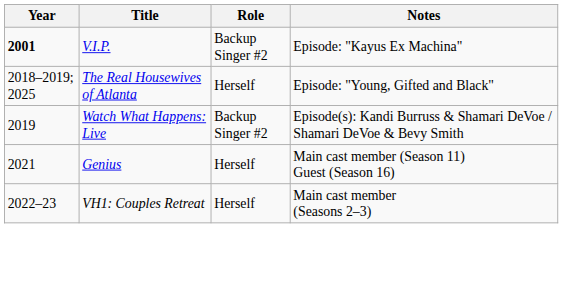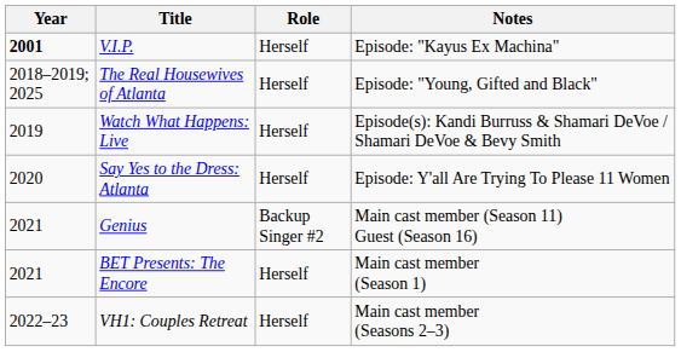 <table class="wikitable" style="font-size: 95%;">
 <tr>
 <th>Year</th>
 <th>Title</th>
 <th>Role</th>
 <th>Notes</th>
 </tr>
 <tr>
 <td><strong>2001</strong></td>
 <td><em><a href='#'>V.I.P.</a></em></td>
-<td>Backup Singer #2</td>
+<td>Herself</td>
 <td>Episode: "Kayus Ex Machina"</td>
 </tr>
 <tr>
 <td>2018–2019; 2025</td>
 <td><em><a href='#'>The Real Housewives of Atlanta</a></em></td>
 <td>Herself</td>
 <td>Episode: "Young, Gifted and Black"</td>
 </tr>
 <tr>
 <td>2019</td>
 <td><em><a href='#'>Watch What Happens: Live</a></em></td>
-<td>Backup Singer #2</td>
+<td>Herself</td>
 <td>Episode(s): Kandi Burruss & Shamari DeVoe /  Shamari DeVoe & Bevy Smith</td>
+</tr>
+<tr>
+<td>2020</td>
+<td><em><a href='#'>Say Yes to the Dress: Atlanta</a></em></td>
+<td>Herself</td>
+<td>Episode: Y'all Are Trying To Please 11 Women</td>
 </tr>
 <tr>
 <td>2021</td>
 <td><em><a href='#'>Genius</a></em></td>
+<td>Backup Singer #2</td>
+<td>Main cast member (Season 11)<br>Guest (Season 16)</td>
+</tr>
+<tr>
+<td>2021</td>
+<td><em><a href='#'>BET Presents: The Encore</a></em></td>
 <td>Herself</td>
-<td>Main cast member (Season 11)<br>Guest (Season 16)</td>
+<td>Main cast member<br>(Season 1)</td>
 </tr>
 <tr>
 <td>2022–23</td>
 <td><em>VH1: Couples Retreat</em></td>
 <td>Herself</td>
 <td>Main cast member<br>(Seasons 2–3)</td>
 </tr>
 </table>
